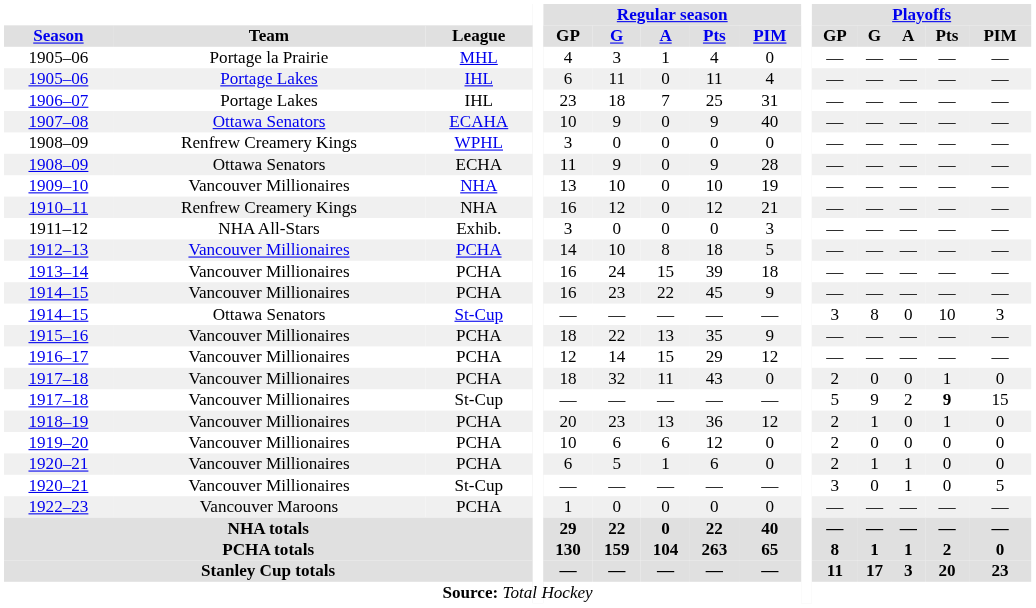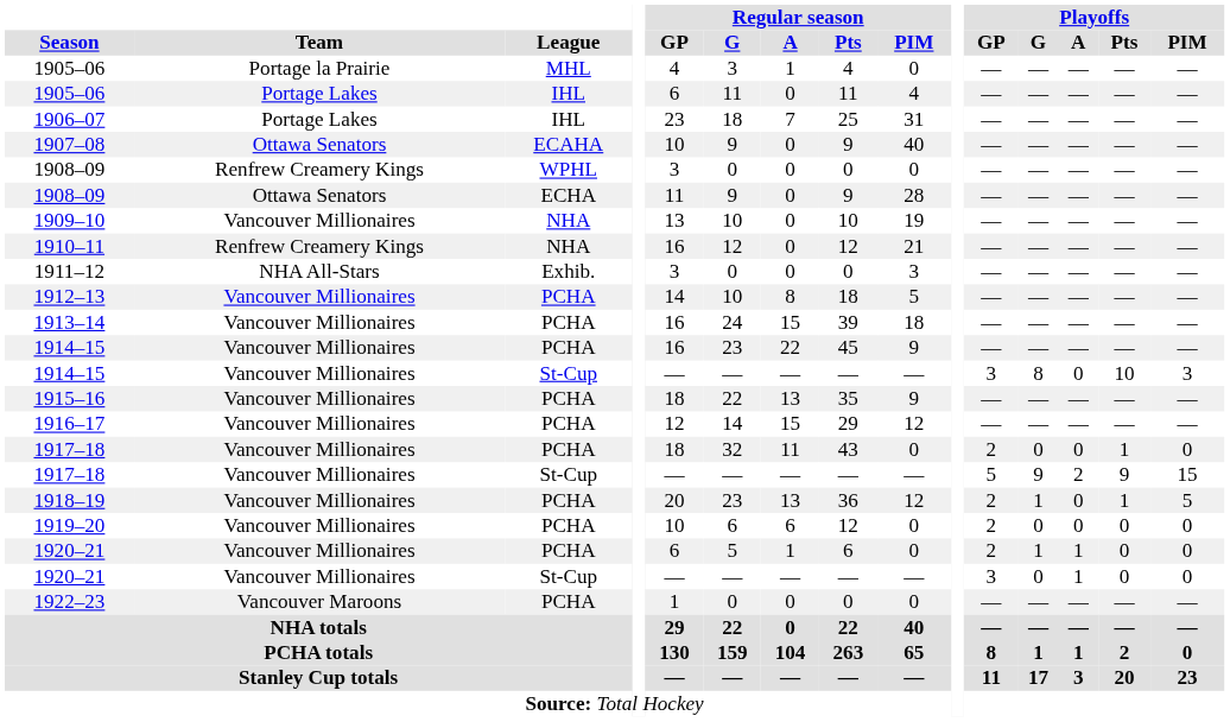 <table border="0" cellpadding="1" cellspacing="0" style="text-align:center; width:60em">
 <tr bgcolor="#e0e0e0">
 <th colspan="3" bgcolor="#ffffff"> </th>
 <th rowspan="99" bgcolor="#ffffff"> </th>
 <th colspan="5"><a href='#'>Regular season</a></th>
 <th rowspan="99" bgcolor="#ffffff"> </th>
 <th colspan="5"><a href='#'>Playoffs</a></th>
 </tr>
 <tr bgcolor="#e0e0e0">
 <th><a href='#'>Season</a></th>
 <th>Team</th>
 <th>League</th>
 <th>GP</th>
 <th><a href='#'>G</a></th>
 <th><a href='#'>A</a></th>
 <th><a href='#'>Pts</a></th>
 <th><a href='#'>PIM</a></th>
 <th>GP</th>
 <th>G</th>
 <th>A</th>
 <th>Pts</th>
 <th>PIM</th>
 </tr>
 <tr>
 <td>1905–06</td>
 <td>Portage la Prairie</td>
 <td><a href='#'>MHL</a></td>
 <td>4</td>
 <td>3</td>
 <td>1</td>
 <td>4</td>
 <td>0</td>
 <td>—</td>
 <td>—</td>
 <td>—</td>
 <td>—</td>
 <td>—</td>
 </tr>
 <tr bgcolor="#f0f0f0">
 <td><a href='#'>1905–06</a></td>
 <td><a href='#'>Portage Lakes</a></td>
 <td><a href='#'>IHL</a></td>
 <td>6</td>
 <td>11</td>
 <td>0</td>
 <td>11</td>
 <td>4</td>
 <td>—</td>
 <td>—</td>
 <td>—</td>
 <td>—</td>
 <td>—</td>
 </tr>
 <tr>
 <td><a href='#'>1906–07</a></td>
 <td>Portage Lakes</td>
 <td>IHL</td>
 <td>23</td>
 <td>18</td>
 <td>7</td>
 <td>25</td>
 <td>31</td>
 <td>—</td>
 <td>—</td>
 <td>—</td>
 <td>—</td>
 <td>—</td>
 </tr>
 <tr bgcolor="#f0f0f0">
 <td><a href='#'>1907–08</a></td>
 <td><a href='#'>Ottawa Senators</a></td>
 <td><a href='#'>ECAHA</a></td>
 <td>10</td>
 <td>9</td>
 <td>0</td>
 <td>9</td>
 <td>40</td>
 <td>—</td>
 <td>—</td>
 <td>—</td>
 <td>—</td>
 <td>—</td>
 </tr>
 <tr>
 <td>1908–09</td>
 <td>Renfrew Creamery Kings</td>
 <td><a href='#'>WPHL</a></td>
 <td>3</td>
 <td>0</td>
 <td>0</td>
 <td>0</td>
 <td>0</td>
 <td>—</td>
 <td>—</td>
 <td>—</td>
 <td>—</td>
 <td>—</td>
 </tr>
 <tr bgcolor="#f0f0f0">
 <td><a href='#'>1908–09</a></td>
 <td>Ottawa Senators</td>
 <td>ECHA</td>
 <td>11</td>
 <td>9</td>
 <td>0</td>
 <td>9</td>
 <td>28</td>
 <td>—</td>
 <td>—</td>
 <td>—</td>
 <td>—</td>
 <td>—</td>
 </tr>
 <tr>
 <td><a href='#'>1909–10</a></td>
 <td>Vancouver Millionaires</td>
 <td><a href='#'>NHA</a></td>
 <td>13</td>
 <td>10</td>
 <td>0</td>
 <td>10</td>
 <td>19</td>
 <td>—</td>
 <td>—</td>
 <td>—</td>
 <td>—</td>
 <td>—</td>
 </tr>
 <tr bgcolor="#f0f0f0">
 <td><a href='#'>1910–11</a></td>
 <td>Renfrew Creamery Kings</td>
 <td>NHA</td>
 <td>16</td>
 <td>12</td>
 <td>0</td>
 <td>12</td>
 <td>21</td>
 <td>—</td>
 <td>—</td>
 <td>—</td>
 <td>—</td>
 <td>—</td>
 </tr>
 <tr>
 <td>1911–12</td>
 <td>NHA All-Stars</td>
 <td>Exhib.</td>
 <td>3</td>
 <td>0</td>
 <td>0</td>
 <td>0</td>
 <td>3</td>
 <td>—</td>
 <td>—</td>
 <td>—</td>
 <td>—</td>
 <td>—</td>
 </tr>
 <tr bgcolor="#f0f0f0">
 <td><a href='#'>1912–13</a></td>
 <td><a href='#'>Vancouver Millionaires</a></td>
 <td><a href='#'>PCHA</a></td>
 <td>14</td>
 <td>10</td>
 <td>8</td>
 <td>18</td>
 <td>5</td>
 <td>—</td>
 <td>—</td>
 <td>—</td>
 <td>—</td>
 <td>—</td>
 </tr>
 <tr>
 <td><a href='#'>1913–14</a></td>
 <td>Vancouver Millionaires</td>
 <td>PCHA</td>
 <td>16</td>
 <td>24</td>
 <td>15</td>
 <td>39</td>
 <td>18</td>
 <td>—</td>
 <td>—</td>
 <td>—</td>
 <td>—</td>
 <td>—</td>
 </tr>
 <tr bgcolor="#f0f0f0">
 <td><a href='#'>1914–15</a></td>
 <td>Vancouver Millionaires</td>
 <td>PCHA</td>
 <td>16</td>
 <td>23</td>
 <td>22</td>
 <td>45</td>
 <td>9</td>
 <td>—</td>
 <td>—</td>
 <td>—</td>
 <td>—</td>
 <td>—</td>
 </tr>
 <tr>
 <td><a href='#'>1914–15</a></td>
-<td>Ottawa Senators</td>
+<td>Vancouver Millionaires</td>
 <td><a href='#'>St-Cup</a></td>
 <td>—</td>
 <td>—</td>
 <td>—</td>
 <td>—</td>
 <td>—</td>
 <td>3</td>
 <td>8</td>
 <td>0</td>
 <td>10</td>
 <td>3</td>
 </tr>
 <tr bgcolor="#f0f0f0">
 <td><a href='#'>1915–16</a></td>
 <td>Vancouver Millionaires</td>
 <td>PCHA</td>
 <td>18</td>
 <td>22</td>
 <td>13</td>
 <td>35</td>
 <td>9</td>
 <td>—</td>
 <td>—</td>
 <td>—</td>
 <td>—</td>
 <td>—</td>
 </tr>
 <tr>
 <td><a href='#'>1916–17</a></td>
 <td>Vancouver Millionaires</td>
 <td>PCHA</td>
 <td>12</td>
 <td>14</td>
 <td>15</td>
 <td>29</td>
 <td>12</td>
 <td>—</td>
 <td>—</td>
 <td>—</td>
 <td>—</td>
 <td>—</td>
 </tr>
 <tr bgcolor="#f0f0f0">
 <td><a href='#'>1917–18</a></td>
 <td>Vancouver Millionaires</td>
 <td>PCHA</td>
 <td>18</td>
 <td>32</td>
 <td>11</td>
 <td>43</td>
 <td>0</td>
 <td>2</td>
 <td>0</td>
 <td>0</td>
 <td>1</td>
 <td>0</td>
 </tr>
 <tr>
 <td><a href='#'>1917–18</a></td>
 <td>Vancouver Millionaires</td>
 <td>St-Cup</td>
 <td>—</td>
 <td>—</td>
 <td>—</td>
 <td>—</td>
 <td>—</td>
 <td>5</td>
 <td>9</td>
 <td>2</td>
-<td><strong>9</strong></td>
+<td>9</td>
 <td>15</td>
 </tr>
 <tr bgcolor="#f0f0f0">
 <td><a href='#'>1918–19</a></td>
 <td>Vancouver Millionaires</td>
 <td>PCHA</td>
 <td>20</td>
 <td>23</td>
 <td>13</td>
 <td>36</td>
 <td>12</td>
 <td>2</td>
 <td>1</td>
 <td>0</td>
 <td>1</td>
-<td>0</td>
+<td>5</td>
 </tr>
 <tr>
 <td><a href='#'>1919–20</a></td>
 <td>Vancouver Millionaires</td>
 <td>PCHA</td>
 <td>10</td>
 <td>6</td>
 <td>6</td>
 <td>12</td>
 <td>0</td>
 <td>2</td>
 <td>0</td>
 <td>0</td>
 <td>0</td>
 <td>0</td>
 </tr>
 <tr bgcolor="#f0f0f0">
 <td><a href='#'>1920–21</a></td>
 <td>Vancouver Millionaires</td>
 <td>PCHA</td>
 <td>6</td>
 <td>5</td>
 <td>1</td>
 <td>6</td>
 <td>0</td>
 <td>2</td>
 <td>1</td>
 <td>1</td>
 <td>0</td>
 <td>0</td>
 </tr>
 <tr>
 <td><a href='#'>1920–21</a></td>
 <td>Vancouver Millionaires</td>
 <td>St-Cup</td>
 <td>—</td>
 <td>—</td>
 <td>—</td>
 <td>—</td>
 <td>—</td>
 <td>3</td>
 <td>0</td>
 <td>1</td>
 <td>0</td>
-<td>5</td>
+<td>0</td>
 </tr>
 <tr bgcolor="#f0f0f0">
 <td><a href='#'>1922–23</a></td>
 <td>Vancouver Maroons</td>
 <td>PCHA</td>
 <td>1</td>
 <td>0</td>
 <td>0</td>
 <td>0</td>
 <td>0</td>
 <td>—</td>
 <td>—</td>
 <td>—</td>
 <td>—</td>
 <td>—</td>
 </tr>
 <tr bgcolor="#e0e0e0">
 <th colspan="3">NHA totals</th>
 <th>29</th>
 <th>22</th>
 <th>0</th>
 <th>22</th>
 <th>40</th>
 <th>—</th>
 <th>—</th>
 <th>—</th>
 <th>—</th>
 <th>—</th>
 </tr>
 <tr bgcolor="#e0e0e0">
 <th colspan="3">PCHA totals</th>
 <th>130</th>
 <th>159</th>
 <th>104</th>
 <th>263</th>
 <th>65</th>
 <th>8</th>
 <th>1</th>
 <th>1</th>
 <th>2</th>
 <th>0</th>
 </tr>
 <tr bgcolor="#e0e0e0">
 <th colspan="3">Stanley Cup totals</th>
 <th>—</th>
 <th>—</th>
 <th>—</th>
 <th>—</th>
 <th>—</th>
 <th>11</th>
 <th>17</th>
 <th>3</th>
 <th>20</th>
 <th>23</th>
 </tr>
 <tr>
 <td colspan="17" style="text-align: center;"><strong>Source:</strong> <em>Total Hockey</em></td>
 </tr>
 </table>
